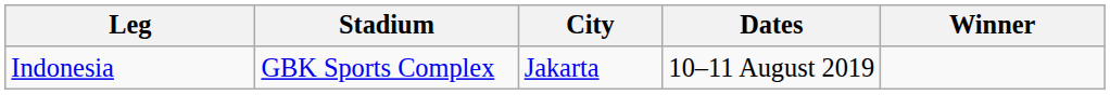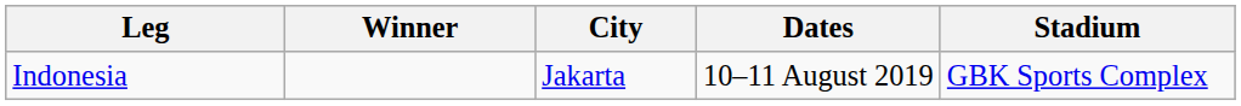 <table class="wikitable sortable"  text-align:left;">
 <tr bgcolor="#efefef">
 <th style="width:9.0em;">Leg</th>
-<th style="width:9.5em;">Stadium</th>
+<th style="width:8.0em;">Winner</th>
 <th style="width:5.0em;">City</th>
 <th>Dates</th>
-<th style="width:8.0em;">Winner</th>
+<th style="width:9.5em;">Stadium</th>
 </tr>
 <tr>
 <td><a href='#'>Indonesia</a></td>
-<td><a href='#'>GBK Sports Complex</a></td>
+<td></td>
 <td><a href='#'>Jakarta</a></td>
 <td align=center>10–11 August 2019</td>
-<td></td>
+<td><a href='#'>GBK Sports Complex</a></td>
 </tr>
 </table>
